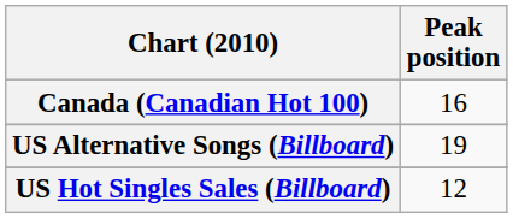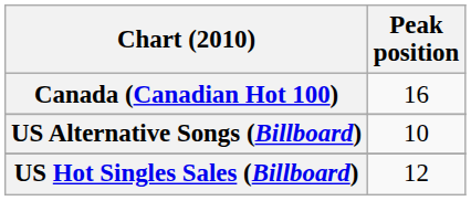 <table class="wikitable sortable plainrowheaders" style="text-align:center">
 <tr>
 <th scope="col">Chart (2010)</th>
 <th scope="col">Peak<br>position</th>
 </tr>
 <tr>
 <th scope="row">Canada (<a href='#'>Canadian Hot 100</a>)</th>
 <td>16</td>
 </tr>
 <tr>
 </tr>
 <tr>
 </tr>
 <tr>
 <th scope="row">US Alternative Songs (<em><a href='#'>Billboard</a></em>)</th>
-<td>19</td>
+<td>10</td>
 </tr>
 <tr>
 </tr>
 <tr>
 <th scope="row">US <a href='#'>Hot Singles Sales</a> (<em><a href='#'>Billboard</a></em>)</th>
 <td align="center">12</td>
 </tr>
 </table>
